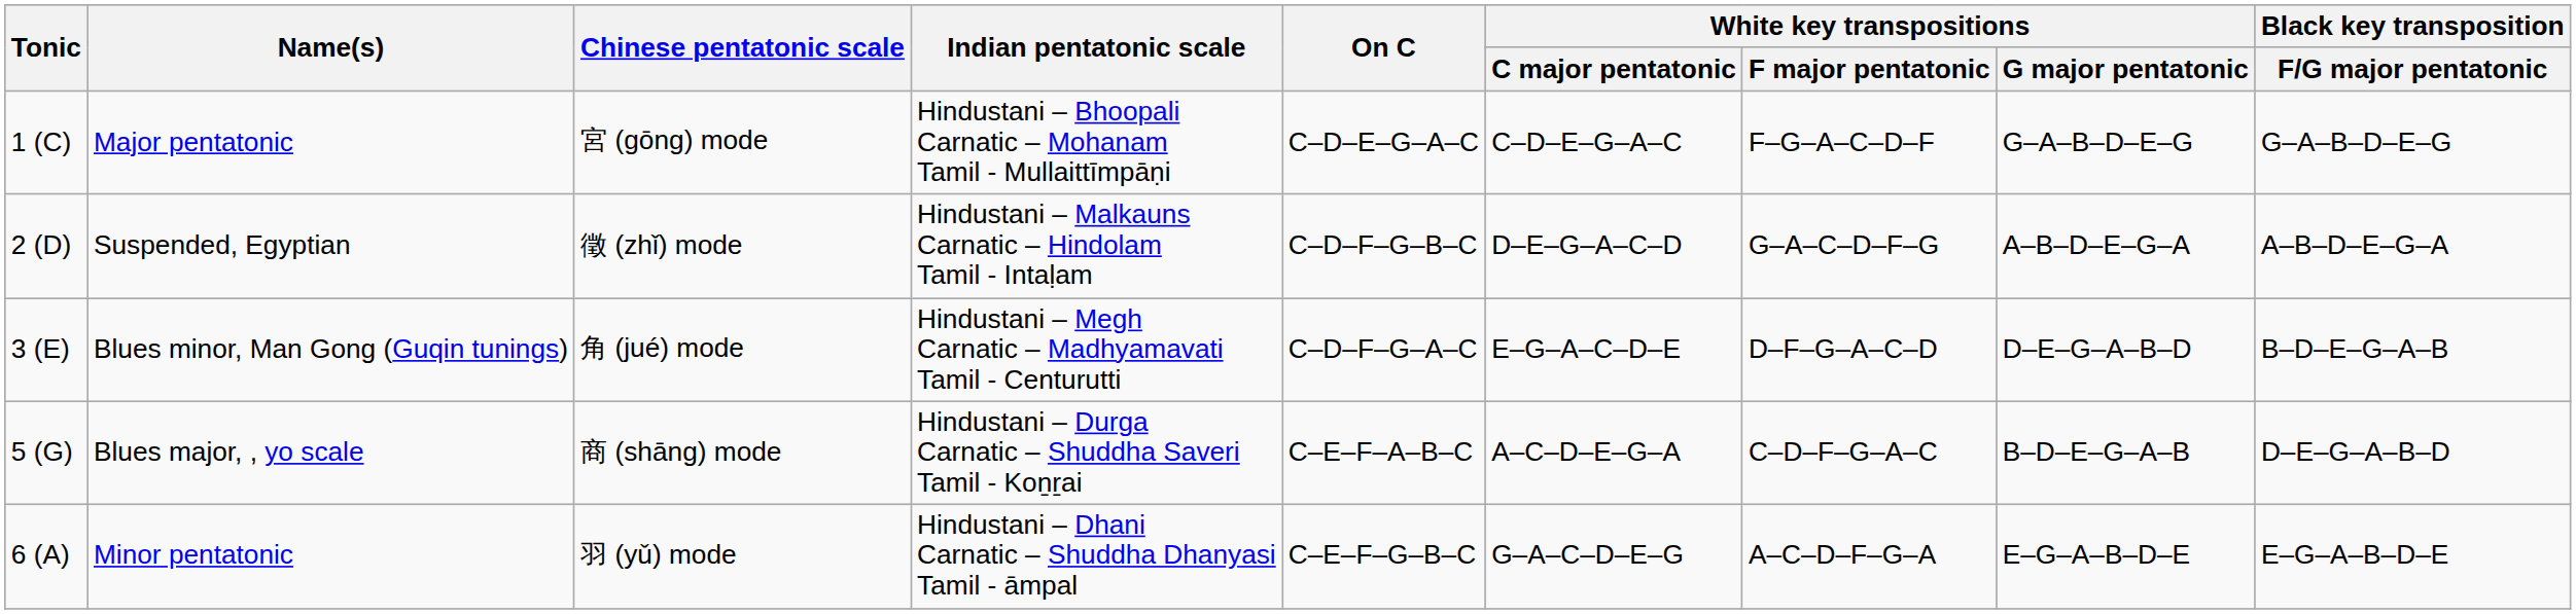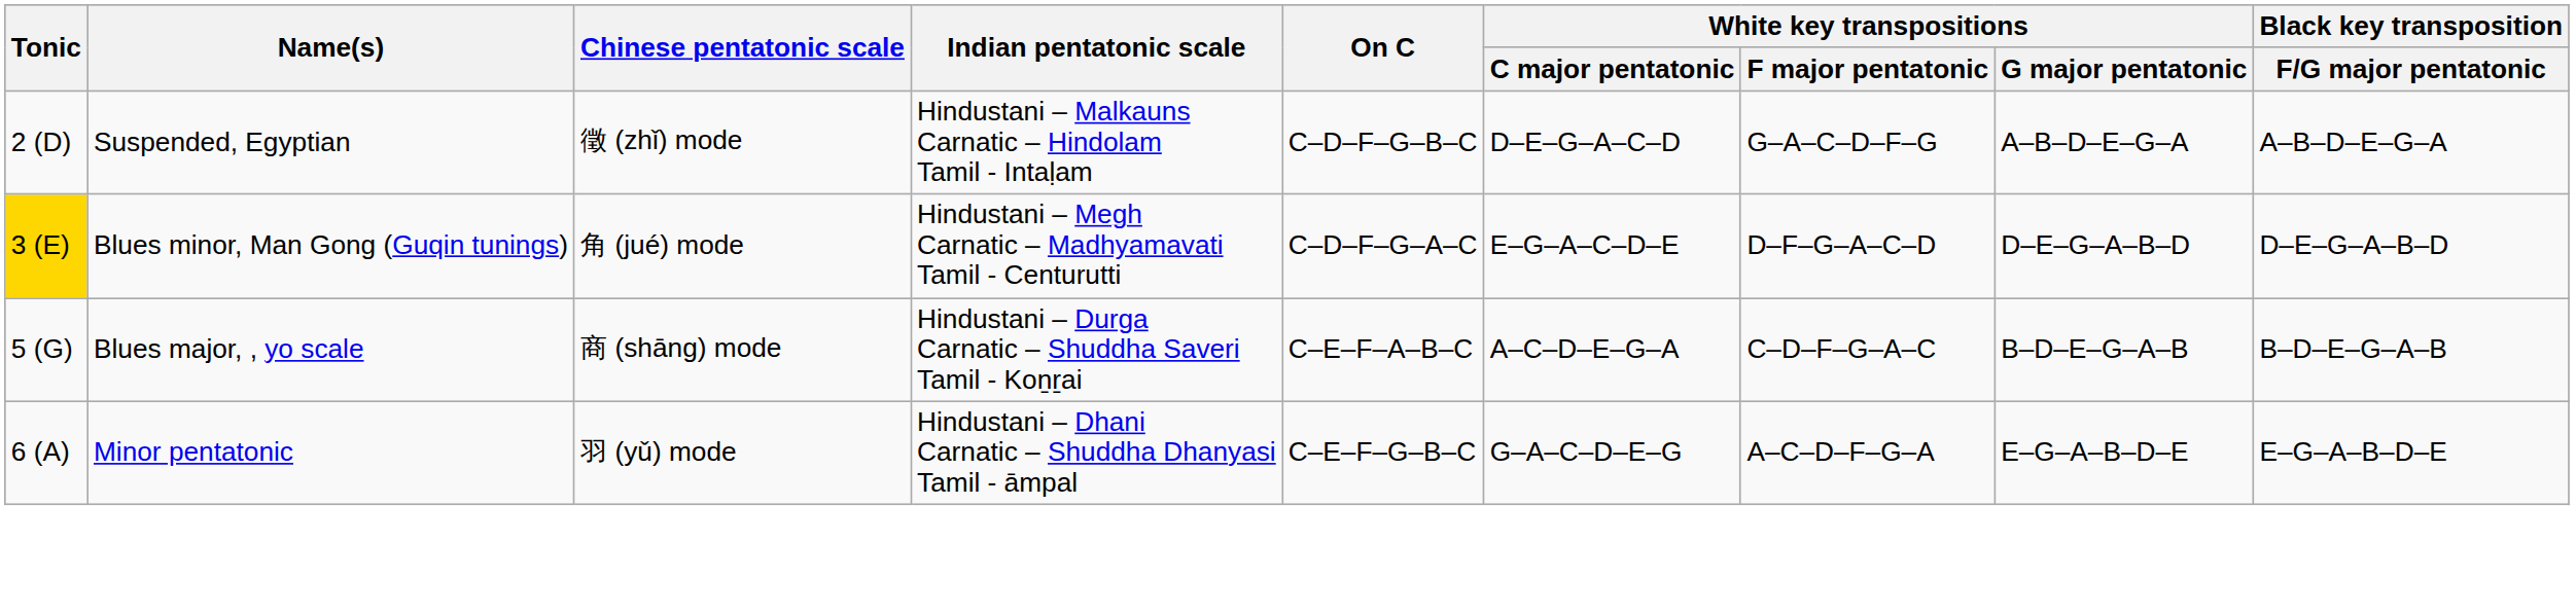 <table class="wikitable">
 <tr>
 <th rowspan="2">Tonic</th>
 <th rowspan="2">Name(s)</th>
 <th rowspan="2"><a href='#'>Chinese pentatonic scale</a></th>
 <th rowspan="2">Indian pentatonic scale</th>
 <th rowspan="2">On C</th>
 <th colspan="3">White key transpositions</th>
 <th>Black key transposition</th>
 </tr>
 <tr>
 <th>C major pentatonic</th>
 <th>F major pentatonic</th>
 <th>G major pentatonic</th>
 <th>F/G major pentatonic</th>
 </tr>
 <tr>
-<td>1 (C)</td>
-<td><a href='#'>Major pentatonic</a></td>
-<td>宮 (gōng) mode</td>
-<td>Hindustani – <a href='#'>Bhoopali</a><br>Carnatic – <a href='#'>Mohanam</a><br>Tamil - Mullaittīmpāṇi</td>
-<td>C–D–E–G–A–C</td>
-<td>C–D–E–G–A–C</td>
-<td>F–G–A–C–D–F</td>
-<td>G–A–B–D–E–G</td>
-<td>G–A–B–D–E–G</td>
-</tr>
-<tr>
 <td>2 (D)</td>
 <td>Suspended, Egyptian</td>
 <td>徵 (zhǐ) mode</td>
 <td>Hindustani – <a href='#'>Malkauns</a><br>Carnatic – <a href='#'>Hindolam</a><br>Tamil - Intaḷam</td>
 <td>C–D–F–G–B–C</td>
 <td>D–E–G–A–C–D</td>
 <td>G–A–C–D–F–G</td>
 <td>A–B–D–E–G–A</td>
 <td>A–B–D–E–G–A</td>
 </tr>
 <tr>
-<td>3 (E)</td>
+<td style="background: gold;">3 (E)</td>
 <td>Blues minor, Man Gong (<a href='#'>Guqin tunings</a>)</td>
 <td>角 (jué) mode</td>
 <td>Hindustani – <a href='#'>Megh</a><br>Carnatic – <a href='#'>Madhyamavati</a><br>Tamil - Centurutti</td>
 <td>C–D–F–G–A–C</td>
 <td>E–G–A–C–D–E</td>
 <td>D–F–G–A–C–D</td>
 <td>D–E–G–A–B–D</td>
-<td>B–D–E–G–A–B</td>
+<td>D–E–G–A–B–D</td>
 </tr>
 <tr>
 <td>5 (G)</td>
 <td>Blues major, , <a href='#'>yo scale</a></td>
 <td>商 (shāng) mode</td>
 <td>Hindustani – <a href='#'>Durga</a><br>Carnatic – <a href='#'>Shuddha Saveri</a><br>Tamil - Koṉṟai</td>
 <td>C–E–F–A–B–C</td>
 <td>A–C–D–E–G–A</td>
 <td>C–D–F–G–A–C</td>
 <td>B–D–E–G–A–B</td>
-<td>D–E–G–A–B–D</td>
+<td>B–D–E–G–A–B</td>
 </tr>
 <tr>
 <td>6 (A)</td>
 <td><a href='#'>Minor pentatonic</a></td>
 <td>羽 (yǔ) mode</td>
 <td>Hindustani – <a href='#'>Dhani</a><br>Carnatic – <a href='#'>Shuddha Dhanyasi</a><br>Tamil - āmpal</td>
 <td>C–E–F–G–B–C</td>
 <td>G–A–C–D–E–G</td>
 <td>A–C–D–F–G–A</td>
 <td>E–G–A–B–D–E</td>
 <td>E–G–A–B–D–E</td>
 </tr>
 </table>
